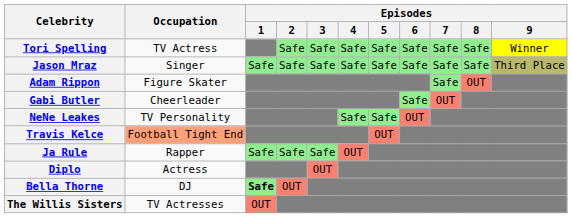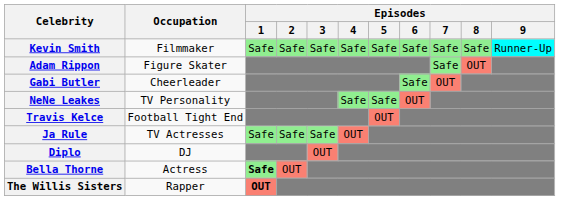 <table class="wikitable" style="text-align:center;">
 <tr>
 <th rowspan="2">Celebrity</th>
 <th rowspan="2">Occupation</th>
 <th colspan="9">Episodes</th>
 </tr>
 <tr>
 <th>1</th>
 <th>2</th>
 <th>3</th>
 <th>4</th>
 <th>5</th>
 <th>6</th>
 <th>7</th>
 <th>8</th>
 <th>9</th>
 </tr>
 <tr>
-<th><a href='#'>Tori Spelling</a></th>
-<td>TV Actress</td>
-<td style="background:grey;"></td>
-<td style="background:lightgreen;">Safe</td>
-<td style="background:lightgreen;">Safe</td>
-<td style="background:lightgreen;">Safe</td>
-<td style="background:lightgreen;">Safe</td>
-<td style="background:lightgreen;">Safe</td>
-<td style="background:lightgreen;">Safe</td>
-<td style="background:lightgreen;">Safe</td>
-<td style="background:yellow;">Winner</td>
-</tr>
-<tr>
-<th><a href='#'>Jason Mraz</a></th>
-<td>Singer</td>
+<th><a href='#'>Kevin Smith</a></th>
+<td>Filmmaker</td>
 <td style="background:lightgreen;">Safe</td>
 <td style="background:lightgreen;">Safe</td>
 <td style="background:lightgreen;">Safe</td>
 <td style="background:lightgreen;">Safe</td>
 <td style="background:lightgreen;">Safe</td>
 <td style="background:lightgreen;">Safe</td>
 <td style="background:lightgreen;">Safe</td>
 <td style="background:lightgreen;">Safe</td>
-<td style="background:#bab86c;">Third Place</td>
+<td style="background:cyan;">Runner-Up</td>
 </tr>
 <tr>
 <th><a href='#'>Adam Rippon</a></th>
 <td>Figure Skater</td>
 <td colspan="6" style="background:grey;"></td>
 <td style="background:lightgreen;">Safe</td>
 <td style="background:salmon;">OUT</td>
 <td style="background:grey;"></td>
 </tr>
 <tr>
 <th><a href='#'>Gabi Butler</a></th>
 <td>Cheerleader</td>
 <td colspan="5" style="background:grey;"></td>
 <td style="background:lightgreen;">Safe</td>
 <td style="background:salmon;">OUT</td>
 <td colspan="2" style="background:grey;"></td>
 </tr>
 <tr>
 <th><a href='#'>NeNe Leakes</a></th>
 <td>TV Personality</td>
 <td colspan="3" style="background:grey;"></td>
 <td style="background:lightgreen;">Safe</td>
 <td style="background:lightgreen;">Safe</td>
 <td style="background:salmon;">OUT</td>
 <td colspan="3" style="background:grey;"></td>
 </tr>
 <tr>
 <th><a href='#'>Travis Kelce</a></th>
-<td style="background: lightsalmon;">Football Tight End</td>
+<td>Football Tight End</td>
 <td colspan="4" style="background:grey;"></td>
 <td style="background:salmon;">OUT</td>
 <td colspan="4" style="background:grey;"></td>
 </tr>
 <tr>
 <th><a href='#'>Ja Rule</a></th>
-<td>Rapper</td>
+<td>TV Actresses</td>
 <td style="background:lightgreen;">Safe</td>
 <td style="background:lightgreen;">Safe</td>
 <td style="background:lightgreen;">Safe</td>
 <td style="background:salmon;">OUT</td>
 <td colspan="5" style="background:grey;"></td>
 </tr>
 <tr>
 <th><a href='#'>Diplo</a></th>
-<td>Actress</td>
+<td>DJ</td>
 <td colspan="2" style="background:grey;"></td>
 <td style="background:salmon;">OUT</td>
 <td colspan="6" style="background:grey;"></td>
 </tr>
 <tr>
 <th><a href='#'>Bella Thorne</a></th>
-<td>DJ</td>
+<td>Actress</td>
 <td style="background:lightgreen;"><strong>Safe</strong></td>
 <td style="background:salmon;">OUT</td>
 <td colspan="7" style="background:grey;"></td>
 </tr>
 <tr>
 <th>The Willis Sisters</th>
-<td>TV Actresses</td>
-<td style="background:salmon;">OUT</td>
+<td>Rapper</td>
+<td style="background:salmon;"><strong>OUT</strong></td>
 <td colspan="8" style="background:grey;"></td>
 </tr>
 </table>
